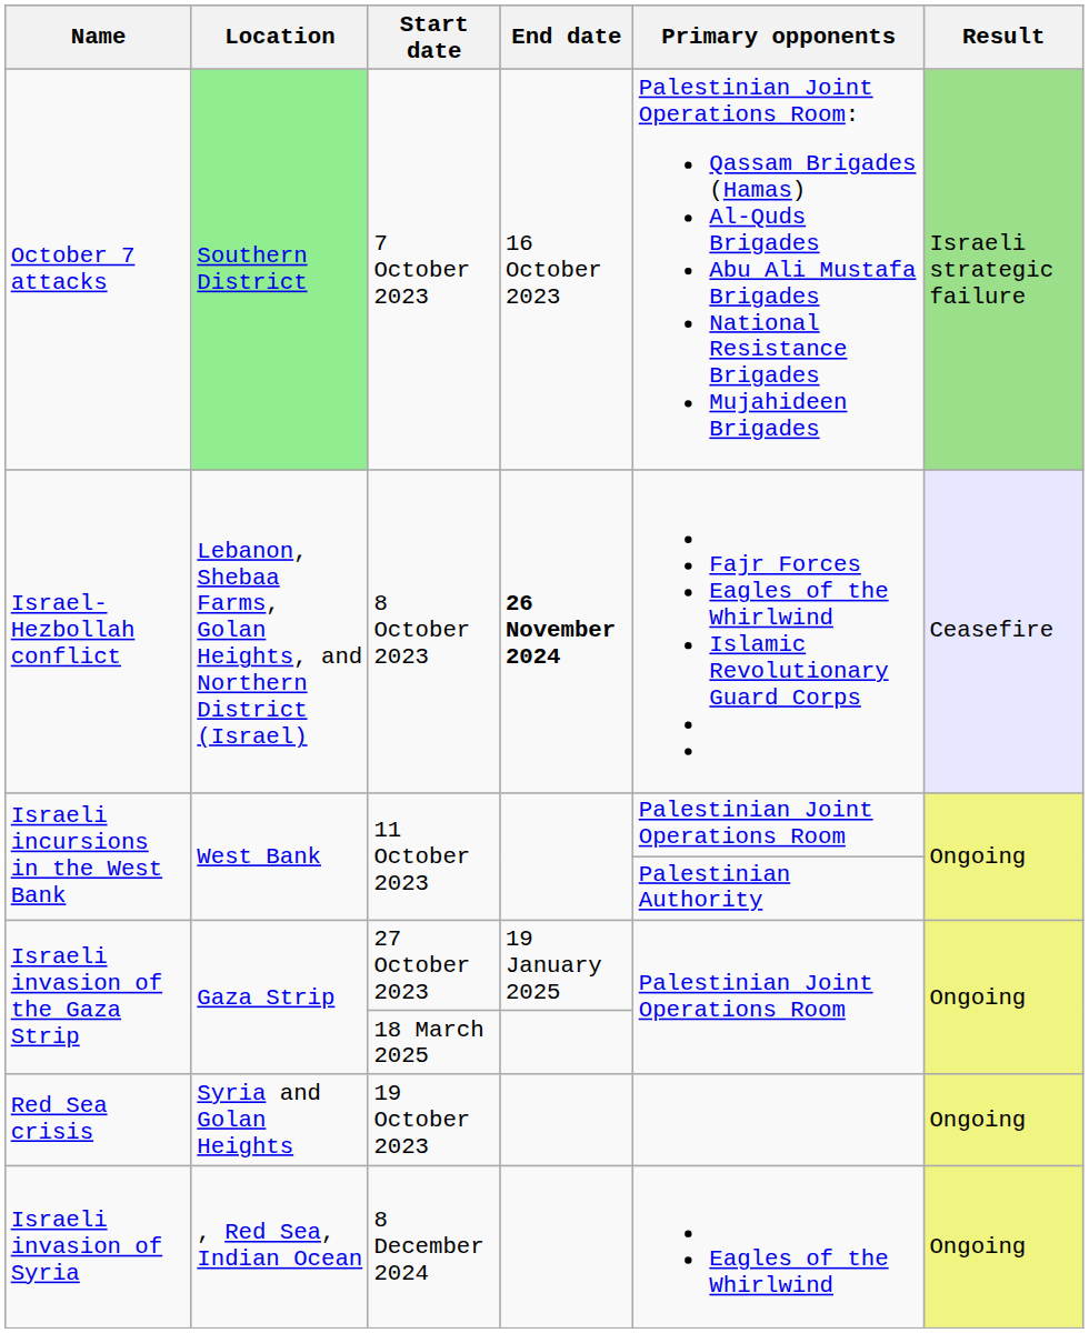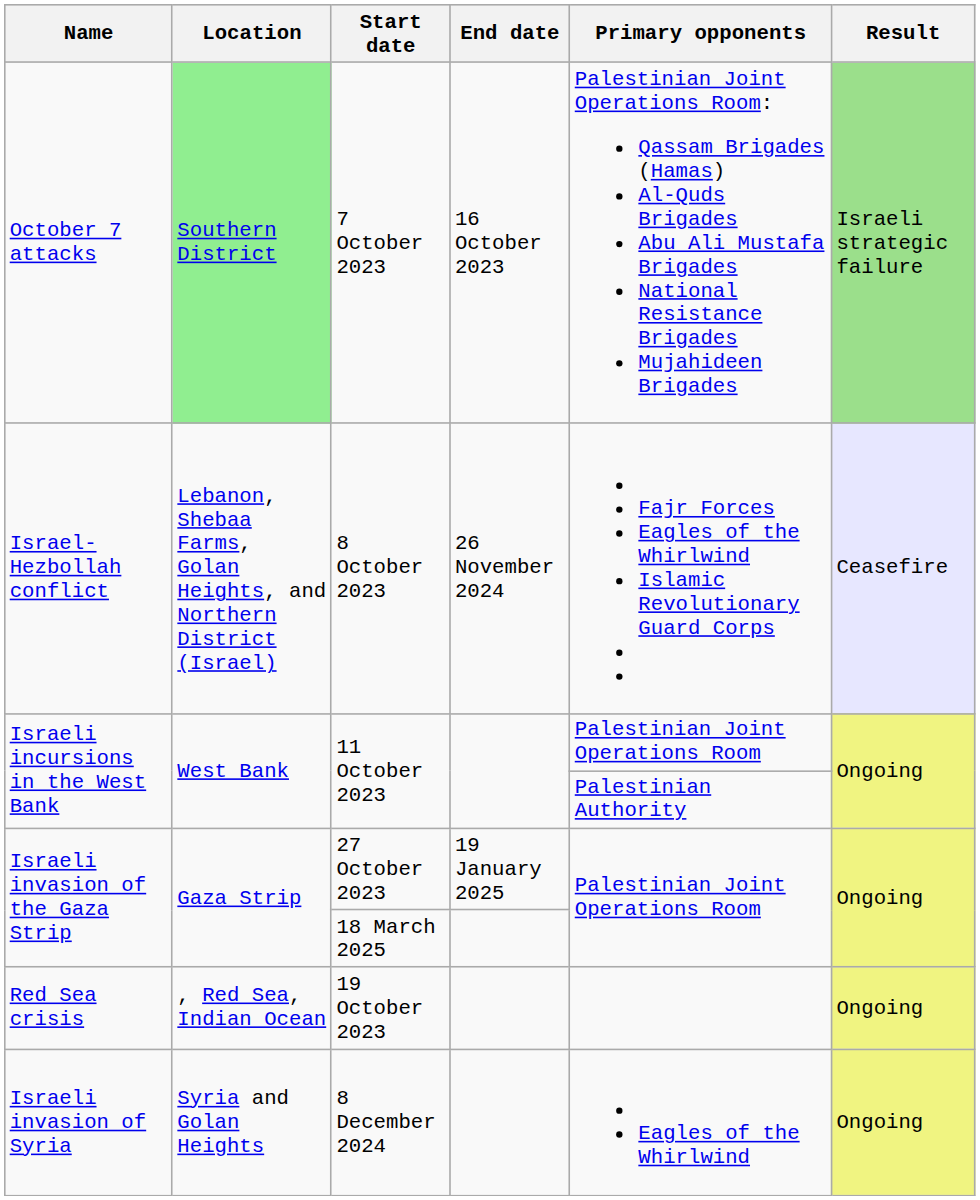 <table class="wikitable sortable">
 <tr>
 <th>Name</th>
 <th>Location</th>
 <th>Start date</th>
 <th>End date</th>
 <th>Primary opponents</th>
 <th>Result </th>
 </tr>
 <tr>
 <td><a href='#'>October 7 attacks</a></td>
 <td style="background: lightgreen;"> <a href='#'>Southern District</a></td>
 <td>7 October 2023</td>
 <td>16 October 2023</td>
 <td> <a href='#'>Palestinian Joint Operations Room</a>:<br><ul><li> <a href='#'>Qassam Brigades</a> (<a href='#'>Hamas</a>)</li><li> <a href='#'>Al-Quds Brigades</a></li><li> <a href='#'>Abu Ali Mustafa Brigades</a></li><li> <a href='#'>National Resistance Brigades</a></li><li> <a href='#'>Mujahideen Brigades</a></li></ul></td>
 <td style="background-color:#9BDF8B">Israeli strategic failure</td>
 </tr>
 <tr>
 <td><a href='#'>Israel-Hezbollah conflict</a></td>
 <td>   <br> <a href='#'>Lebanon</a>, <a href='#'>Shebaa Farms</a>,<br> <a href='#'>Golan Heights</a>, and <a href='#'>Northern District (Israel)</a></td>
 <td>8 October 2023</td>
-<td><strong>26 November 2024</strong></td>
+<td>26 November 2024</td>
 <td><br><ul><li></li><li> <a href='#'>Fajr Forces</a></li><li> <a href='#'>Eagles of the Whirlwind</a></li><li> <a href='#'>Islamic Revolutionary Guard Corps</a></li><li></li><li></li></ul></td>
 <td style="background-color:#e7e7ff">Ceasefire</td>
 </tr>
 <tr>
 <td rowspan="2"><a href='#'>Israeli incursions in the West Bank</a></td>
 <td rowspan="2"> <a href='#'>West Bank</a></td>
 <td rowspan="2">11 October 2023</td>
 <td rowspan="2"></td>
 <td> <a href='#'>Palestinian Joint Operations Room</a></td>
 <td rowspan="2"; style="background-color:#F0F481">Ongoing</td>
 </tr>
 <tr>
 <td> <a href='#'>Palestinian Authority</a></td>
 </tr>
 <tr>
 <td rowspan="2"><a href='#'>Israeli invasion of the Gaza Strip</a></td>
 <td rowspan="2"> <a href='#'>Gaza Strip</a></td>
 <td>27 October 2023</td>
 <td>19 January 2025</td>
 <td rowspan="2"> <a href='#'>Palestinian Joint Operations Room</a></td>
 <td rowspan="2"; style="background-color:#F0F481">Ongoing</td>
 </tr>
 <tr>
 <td>18 March 2025</td>
 <td></td>
 </tr>
 <tr>
 <td><a href='#'>Red Sea crisis</a></td>
-<td>  <a href='#'>Syria</a> and <a href='#'>Golan Heights</a></td>
+<td>, <a href='#'>Red Sea</a>, <a href='#'>Indian Ocean</a></td>
 <td>19 October 2023</td>
 <td></td>
 <td></td>
 <td style="background-color:#F0F481">Ongoing</td>
 </tr>
 <tr>
 <td><a href='#'>Israeli invasion of Syria</a></td>
-<td>, <a href='#'>Red Sea</a>, <a href='#'>Indian Ocean</a></td>
+<td>  <a href='#'>Syria</a> and <a href='#'>Golan Heights</a></td>
 <td>8 December 2024</td>
 <td></td>
 <td><br><ul><li></li><li> <a href='#'>Eagles of the Whirlwind</a></li></ul></td>
 <td style="background-color:#F0F481">Ongoing</td>
 </tr>
 </table>
